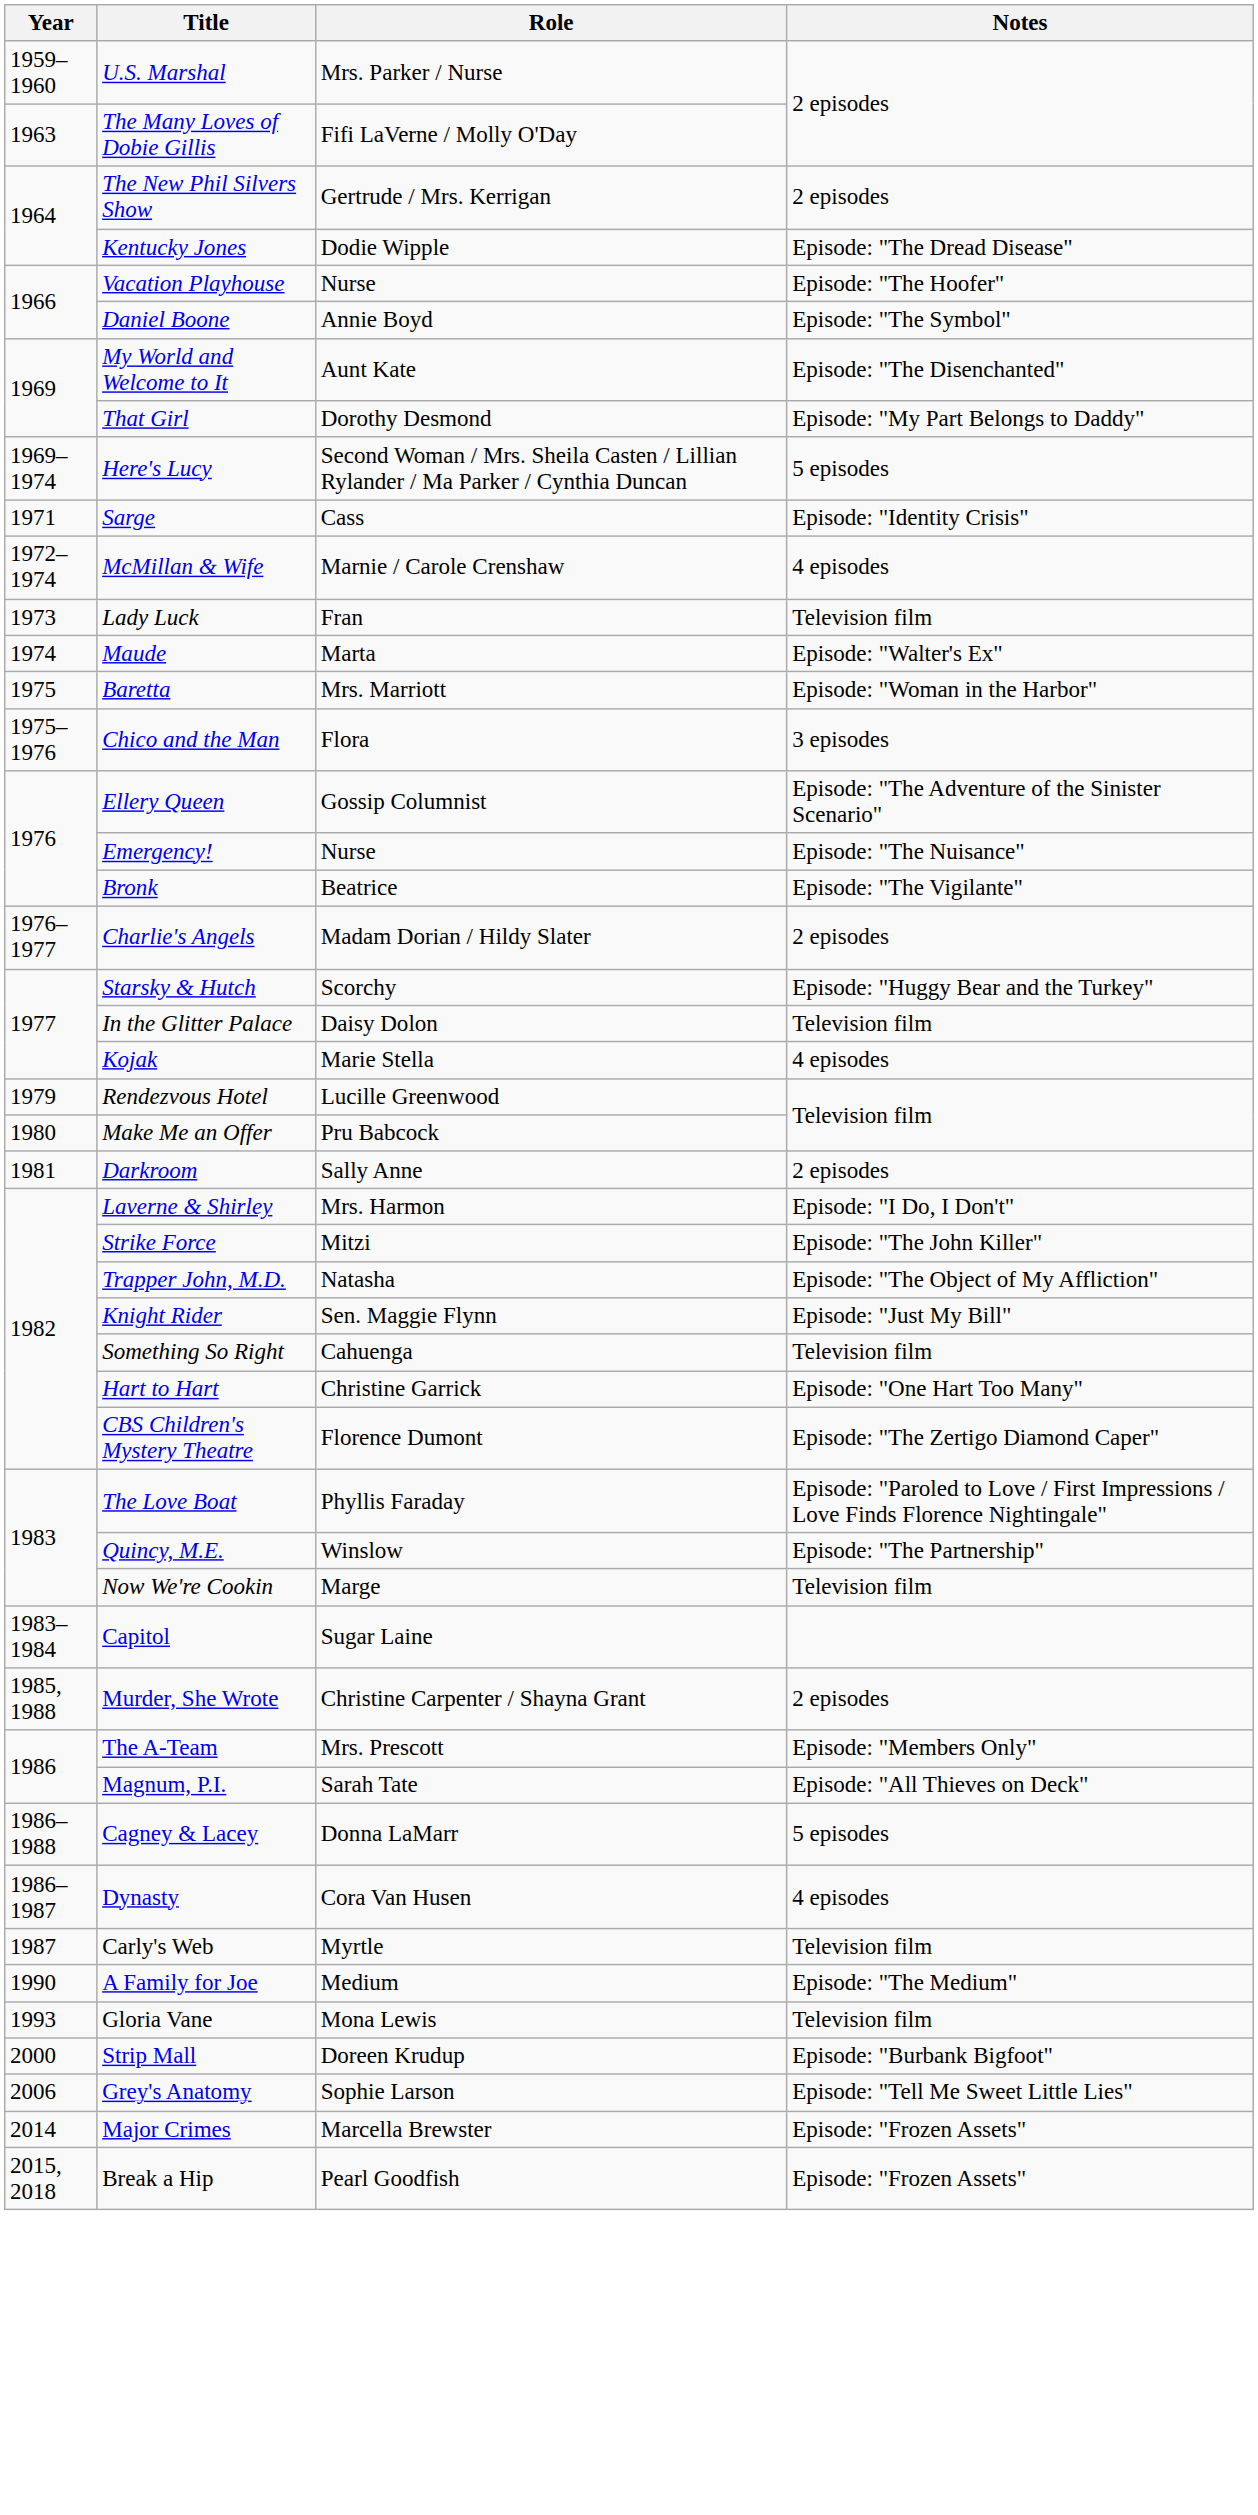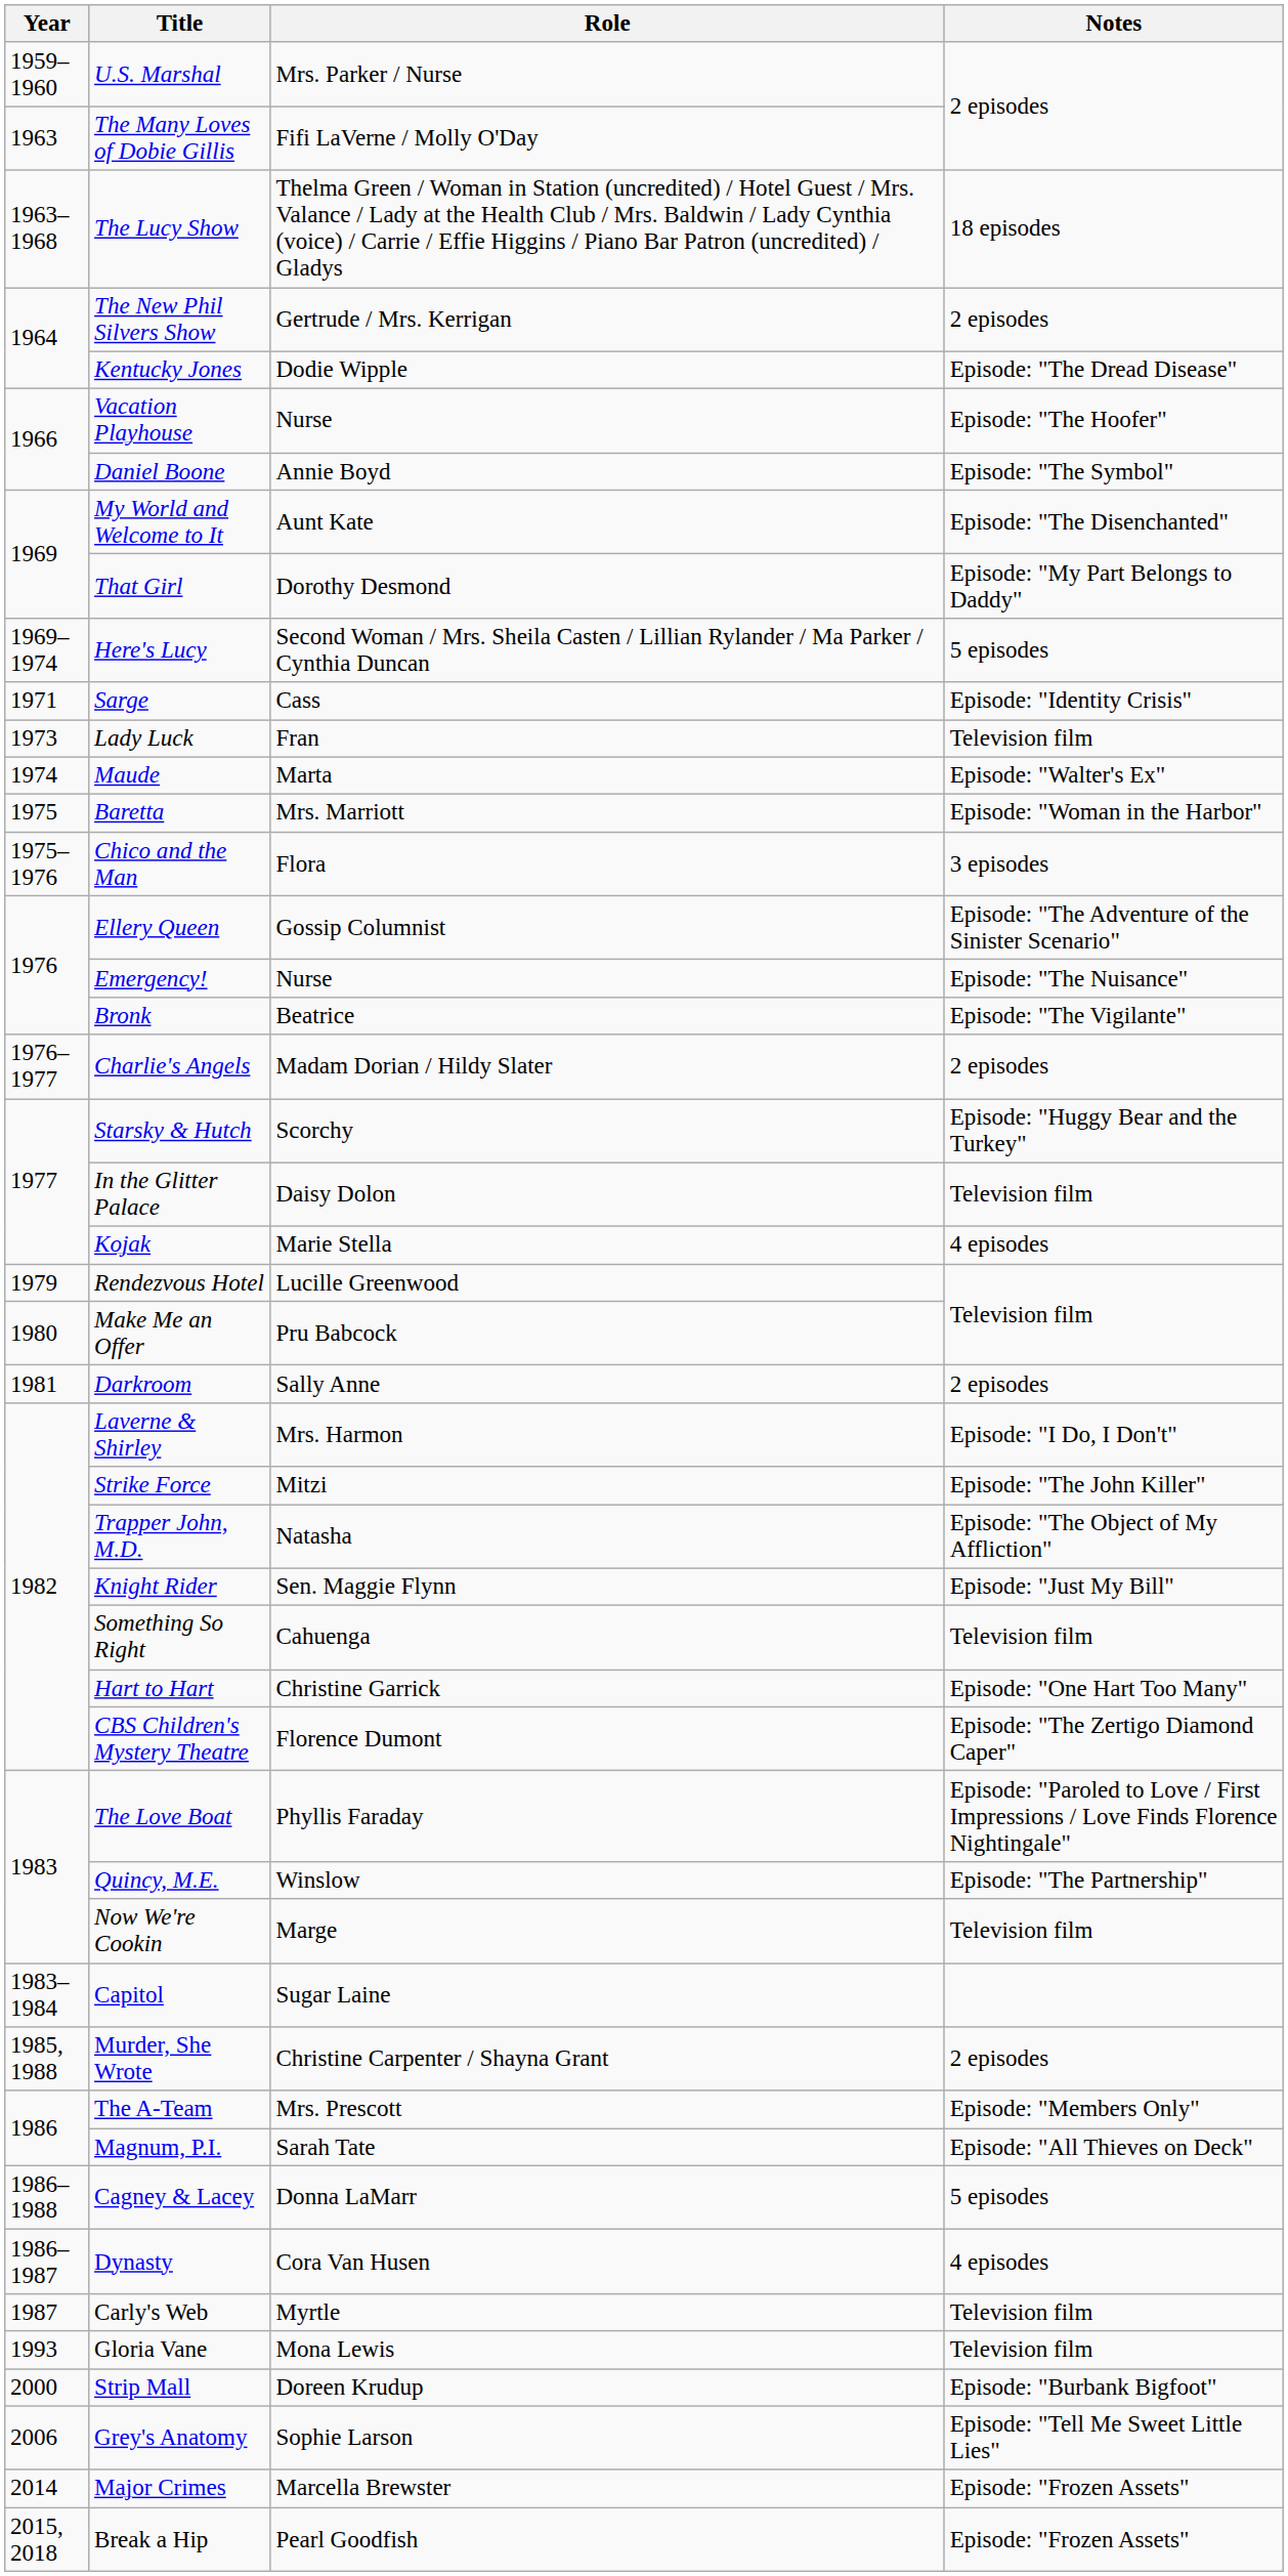 <table class="wikitable">
 <tr>
 <th>Year</th>
 <th>Title</th>
 <th>Role</th>
 <th>Notes</th>
 </tr>
 <tr>
 <td>1959–1960</td>
 <td><em><a href='#'>U.S. Marshal</a></em></td>
 <td>Mrs. Parker / Nurse</td>
 <td rowspan="2">2 episodes</td>
 </tr>
 <tr>
 <td>1963</td>
 <td><em><a href='#'>The Many Loves of Dobie Gillis</a></em></td>
 <td>Fifi LaVerne / Molly O'Day</td>
+</tr>
+<tr>
+<td>1963–1968</td>
+<td><em><a href='#'>The Lucy Show</a></em></td>
+<td>Thelma Green / Woman in Station (uncredited) / Hotel Guest / Mrs. Valance / Lady at the Health Club / Mrs. Baldwin / Lady Cynthia (voice) / Carrie / Effie Higgins / Piano Bar Patron (uncredited) / Gladys</td>
+<td>18 episodes</td>
 </tr>
 <tr>
 <td rowspan="2">1964</td>
 <td><em><a href='#'>The New Phil Silvers Show</a></em></td>
 <td>Gertrude / Mrs. Kerrigan</td>
 <td>2 episodes</td>
 </tr>
 <tr>
 <td><em><a href='#'>Kentucky Jones</a></em></td>
 <td>Dodie Wipple</td>
 <td>Episode: "The Dread Disease"</td>
 </tr>
 <tr>
 <td rowspan="2">1966</td>
 <td><em><a href='#'>Vacation Playhouse</a></em></td>
 <td>Nurse</td>
 <td>Episode: "The Hoofer"</td>
 </tr>
 <tr>
 <td><em><a href='#'>Daniel Boone</a></em></td>
 <td>Annie Boyd</td>
 <td>Episode: "The Symbol"</td>
 </tr>
 <tr>
 <td rowspan="2">1969</td>
 <td><em><a href='#'>My World and Welcome to It</a></em></td>
 <td>Aunt Kate</td>
 <td>Episode: "The Disenchanted"</td>
 </tr>
 <tr>
 <td><em><a href='#'>That Girl</a></em></td>
 <td>Dorothy Desmond</td>
 <td>Episode: "My Part Belongs to Daddy"</td>
 </tr>
 <tr>
 <td>1969–1974</td>
 <td><em><a href='#'>Here's Lucy</a></em></td>
 <td>Second Woman / Mrs. Sheila Casten / Lillian Rylander / Ma Parker / Cynthia Duncan</td>
 <td>5 episodes</td>
 </tr>
 <tr>
 <td>1971</td>
 <td><em><a href='#'>Sarge</a></em></td>
 <td>Cass</td>
 <td>Episode: "Identity Crisis"</td>
-</tr>
-<tr>
-<td>1972–1974</td>
-<td><em><a href='#'>McMillan & Wife</a></em></td>
-<td>Marnie / Carole Crenshaw</td>
-<td>4 episodes</td>
 </tr>
 <tr>
 <td>1973</td>
 <td><em>Lady Luck</em></td>
 <td>Fran</td>
 <td>Television film</td>
 </tr>
 <tr>
 <td>1974</td>
 <td><em><a href='#'>Maude</a></em></td>
 <td>Marta</td>
 <td>Episode: "Walter's Ex"</td>
 </tr>
 <tr>
 <td>1975</td>
 <td><em><a href='#'>Baretta</a></em></td>
 <td>Mrs. Marriott</td>
 <td>Episode: "Woman in the Harbor"</td>
 </tr>
 <tr>
 <td>1975–1976</td>
 <td><em><a href='#'>Chico and the Man</a></em></td>
 <td>Flora</td>
 <td>3 episodes</td>
 </tr>
 <tr>
 <td rowspan="3">1976</td>
 <td><em><a href='#'>Ellery Queen</a></em></td>
 <td>Gossip Columnist</td>
 <td>Episode: "The Adventure of the Sinister Scenario"</td>
 </tr>
 <tr>
 <td><em><a href='#'>Emergency!</a></em></td>
 <td>Nurse</td>
 <td>Episode: "The Nuisance"</td>
 </tr>
 <tr>
 <td><em><a href='#'>Bronk</a></em></td>
 <td>Beatrice</td>
 <td>Episode: "The Vigilante"</td>
 </tr>
 <tr>
 <td>1976–1977</td>
 <td><em><a href='#'>Charlie's Angels</a></em></td>
 <td>Madam Dorian / Hildy Slater</td>
 <td>2 episodes</td>
 </tr>
 <tr>
 <td rowspan="3">1977</td>
 <td><em><a href='#'>Starsky & Hutch</a></em></td>
 <td>Scorchy</td>
 <td>Episode: "Huggy Bear and the Turkey"</td>
 </tr>
 <tr>
 <td><em>In the Glitter Palace</em></td>
 <td>Daisy Dolon</td>
 <td>Television film</td>
 </tr>
 <tr>
 <td><em><a href='#'>Kojak</a></em></td>
 <td>Marie Stella</td>
 <td>4 episodes</td>
 </tr>
 <tr>
 <td>1979</td>
 <td><em>Rendezvous Hotel</em></td>
 <td>Lucille Greenwood</td>
 <td rowspan="2">Television film</td>
 </tr>
 <tr>
 <td>1980</td>
 <td><em>Make Me an Offer</em></td>
 <td>Pru Babcock</td>
 </tr>
 <tr>
 <td>1981</td>
 <td><em><a href='#'>Darkroom</a></em></td>
 <td>Sally Anne</td>
 <td>2 episodes</td>
 </tr>
 <tr>
 <td rowspan="7">1982</td>
 <td><em><a href='#'>Laverne & Shirley</a></em></td>
 <td>Mrs. Harmon</td>
 <td>Episode: "I Do, I Don't"</td>
 </tr>
 <tr>
 <td><em><a href='#'>Strike Force</a></em></td>
 <td>Mitzi</td>
 <td>Episode: "The John Killer"</td>
 </tr>
 <tr>
 <td><em><a href='#'>Trapper John, M.D.</a></em></td>
 <td>Natasha</td>
 <td>Episode: "The Object of My Affliction"</td>
 </tr>
 <tr>
 <td><em><a href='#'>Knight Rider</a></em></td>
 <td>Sen. Maggie Flynn</td>
 <td>Episode: "Just My Bill"</td>
 </tr>
 <tr>
 <td><em>Something So Right</em></td>
 <td>Cahuenga</td>
 <td>Television film</td>
 </tr>
 <tr>
 <td><em><a href='#'>Hart to Hart</a></em></td>
 <td>Christine Garrick</td>
 <td>Episode: "One Hart Too Many"</td>
 </tr>
 <tr>
 <td><em><a href='#'>CBS Children's Mystery Theatre</a></em></td>
 <td>Florence Dumont</td>
 <td>Episode: "The Zertigo Diamond Caper"</td>
 </tr>
 <tr>
 <td rowspan="3">1983</td>
 <td><em><a href='#'>The Love Boat</a></em></td>
 <td>Phyllis Faraday</td>
 <td>Episode: "Paroled to Love / First Impressions / Love Finds Florence Nightingale"</td>
 </tr>
 <tr>
 <td><em><a href='#'>Quincy, M.E.</a></em></td>
 <td>Winslow</td>
 <td>Episode: "The Partnership"</td>
 </tr>
 <tr>
 <td><em>Now We're Cookin<strong></td>
 <td>Marge</td>
 <td>Television film</td>
 </tr>
 <tr>
 <td>1983–1984</td>
 <td></em><a href='#'>Capitol</a><em></td>
 <td>Sugar Laine</td>
 <td></td>
 </tr>
 <tr>
 <td>1985, 1988</td>
 <td></em><a href='#'>Murder, She Wrote</a><em></td>
 <td>Christine Carpenter / Shayna Grant</td>
 <td>2 episodes</td>
 </tr>
 <tr>
 <td rowspan="2">1986</td>
 <td></em><a href='#'>The A-Team</a><em></td>
 <td>Mrs. Prescott</td>
 <td>Episode: "Members Only"</td>
 </tr>
 <tr>
 <td></em><a href='#'>Magnum, P.I.</a><em></td>
 <td>Sarah Tate</td>
 <td>Episode: "All Thieves on Deck"</td>
 </tr>
 <tr>
 <td>1986–1988</td>
 <td></em><a href='#'>Cagney & Lacey</a><em></td>
 <td>Donna LaMarr</td>
 <td>5 episodes</td>
 </tr>
 <tr>
 <td>1986–1987</td>
 <td></em><a href='#'>Dynasty</a><em></td>
 <td>Cora Van Husen</td>
 <td>4 episodes</td>
 </tr>
 <tr>
 <td>1987</td>
 <td></em>Carly's Web<em></td>
 <td>Myrtle</td>
 <td>Television film</td>
 </tr>
 <tr>
-<td>1990</td>
-<td></em><a href='#'>A Family for Joe</a><em></td>
-<td>Medium</td>
-<td>Episode: "The Medium"</td>
-</tr>
-<tr>
 <td>1993</td>
 <td></em>Gloria Vane<em></td>
 <td>Mona Lewis</td>
 <td>Television film</td>
 </tr>
 <tr>
 <td>2000</td>
 <td></em><a href='#'>Strip Mall</a><em></td>
 <td>Doreen Krudup</td>
 <td>Episode: "Burbank Bigfoot"</td>
 </tr>
 <tr>
 <td>2006</td>
 <td></em><a href='#'>Grey's Anatomy</a><em></td>
 <td>Sophie Larson</td>
 <td>Episode: "Tell Me Sweet Little Lies"</td>
 </tr>
 <tr>
 <td>2014</td>
 <td></em><a href='#'>Major Crimes</a><em></td>
 <td>Marcella Brewster</td>
 <td>Episode: "Frozen Assets"</td>
 </tr>
 <tr>
 <td>2015, 2018</td>
 <td></em>Break a Hip<em></td>
 <td>Pearl Goodfish</td>
 <td>Episode: "Frozen Assets"</td>
 </tr>
 </table>
